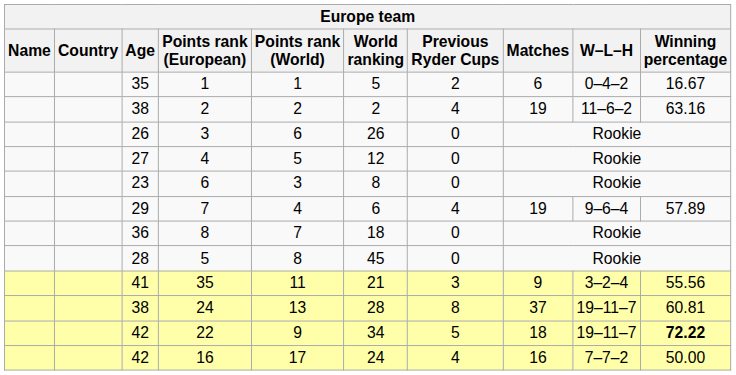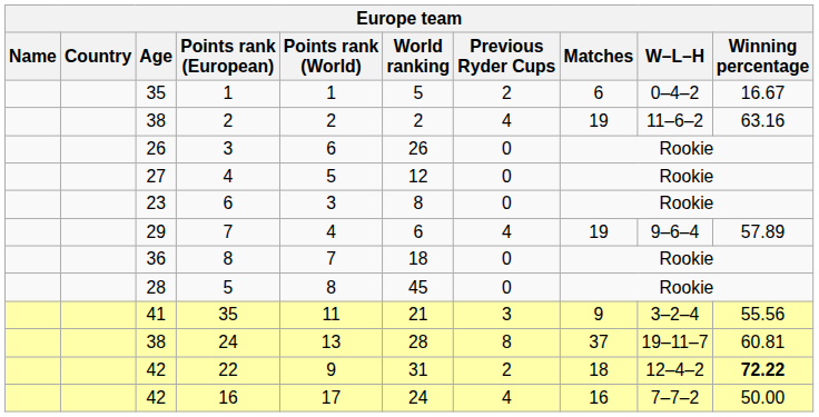 <table class="wikitable sortable" style="text-align:center">
 <tr>
 <th colspan=10> <strong>Europe team</strong></th>
 </tr>
 <tr>
 <th>Name</th>
 <th>Country</th>
 <th>Age</th>
 <th data-sort-type="number">Points rank<br>(European)</th>
 <th data-sort-type="number">Points rank<br>(World)</th>
 <th data-sort-type="number">World<br>ranking</th>
 <th data-sort-type="number">Previous<br>Ryder Cups</th>
 <th data-sort-type="number">Matches</th>
 <th data-sort-type="number">W–L–H</th>
 <th data-sort-type="number">Winning<br>percentage</th>
 </tr>
 <tr>
 <td align=left></td>
 <td align=left></td>
 <td>35</td>
 <td>1</td>
 <td>1</td>
 <td>5</td>
 <td>2</td>
 <td>6</td>
 <td>0–4–2</td>
 <td>16.67</td>
 </tr>
 <tr>
 <td align=left></td>
 <td align=left></td>
 <td>38</td>
 <td>2</td>
 <td>2</td>
 <td>2</td>
 <td>4</td>
 <td>19</td>
 <td>11–6–2</td>
 <td>63.16</td>
 </tr>
 <tr>
 <td align=left></td>
 <td align=left></td>
 <td>26</td>
 <td>3</td>
 <td>6</td>
 <td>26</td>
 <td>0</td>
 <td colspan="3">Rookie</td>
 </tr>
 <tr>
 <td align=left></td>
 <td align=left></td>
 <td>27</td>
 <td>4</td>
 <td>5</td>
 <td>12</td>
 <td>0</td>
 <td colspan="3">Rookie</td>
 </tr>
 <tr>
 <td align=left></td>
 <td align=left></td>
 <td>23</td>
 <td>6</td>
 <td>3</td>
 <td>8</td>
 <td>0</td>
 <td colspan="3">Rookie</td>
 </tr>
 <tr>
 <td align=left></td>
 <td align=left></td>
 <td>29</td>
 <td>7</td>
 <td>4</td>
 <td>6</td>
 <td>4</td>
 <td>19</td>
 <td>9–6–4</td>
 <td>57.89</td>
 </tr>
 <tr>
 <td align=left></td>
 <td align=left></td>
 <td>36</td>
 <td>8</td>
 <td>7</td>
 <td>18</td>
 <td>0</td>
 <td colspan="3">Rookie</td>
 </tr>
 <tr>
 <td align=left></td>
 <td align=left></td>
 <td>28</td>
 <td>5</td>
 <td>8</td>
 <td>45</td>
 <td>0</td>
 <td colspan="3">Rookie</td>
 </tr>
 <tr style="background:#ffa;">
 <td align=left></td>
 <td align=left></td>
 <td>41</td>
 <td>35</td>
 <td>11</td>
 <td>21</td>
 <td>3</td>
 <td>9</td>
 <td>3–2–4</td>
 <td>55.56</td>
 </tr>
 <tr style="background:#ffa;">
 <td align=left></td>
 <td align=left></td>
 <td>38</td>
 <td>24</td>
 <td>13</td>
 <td>28</td>
 <td>8</td>
 <td>37</td>
 <td>19–11–7</td>
 <td>60.81</td>
 </tr>
 <tr style="background:#ffa;">
 <td align=left></td>
 <td align=left></td>
 <td>42</td>
 <td>22</td>
 <td>9</td>
-<td>34</td>
-<td>5</td>
+<td>31</td>
+<td>2</td>
 <td>18</td>
-<td>19–11–7</td>
+<td>12–4–2</td>
 <td><strong>72.22</strong></td>
 </tr>
 <tr style="background:#ffa;">
 <td align=left></td>
 <td align=left></td>
 <td>42</td>
 <td>16</td>
 <td>17</td>
 <td>24</td>
 <td>4</td>
 <td>16</td>
 <td>7–7–2</td>
 <td>50.00</td>
 </tr>
 </table>
